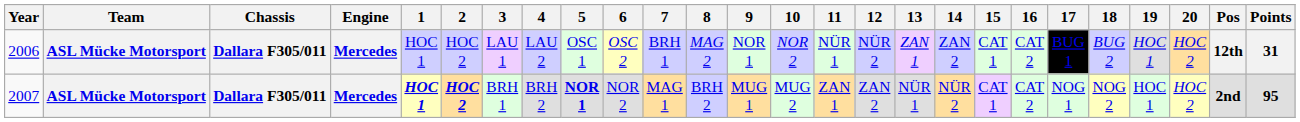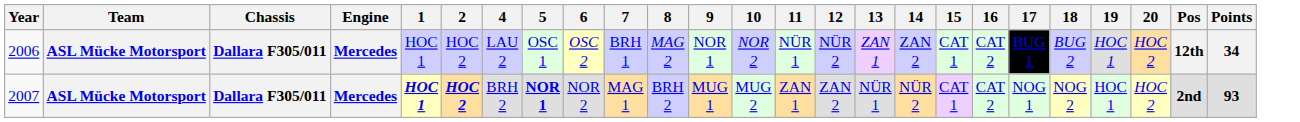 <table class="wikitable" style="text-align:center; font-size:85%">
 <tr>
 <th>Year</th>
 <th>Team</th>
 <th>Chassis</th>
 <th>Engine</th>
 <th>1</th>
 <th>2</th>
-<th>3</th>
 <th>4</th>
 <th>5</th>
 <th>6</th>
 <th>7</th>
 <th>8</th>
 <th>9</th>
 <th>10</th>
 <th>11</th>
 <th>12</th>
 <th>13</th>
 <th>14</th>
 <th>15</th>
 <th>16</th>
 <th>17</th>
 <th>18</th>
 <th>19</th>
 <th>20</th>
 <th>Pos</th>
 <th>Points</th>
 </tr>
 <tr>
 <td><a href='#'>2006</a></td>
 <th nowrap><a href='#'>ASL Mücke Motorsport</a></th>
 <th nowrap><a href='#'>Dallara</a> F305/011</th>
 <th nowrap><a href='#'>Mercedes</a></th>
 <td style="background:#CFCFFF;"><a href='#'>HOC<br>1</a><br></td>
 <td style="background:#CFCFFF;"><a href='#'>HOC<br>2</a><br></td>
-<td style="background:#EFCFFF;"><a href='#'>LAU<br>1</a><br></td>
 <td style="background:#CFCFFF;"><a href='#'>LAU<br>2</a><br></td>
 <td style="background:#DFFFDF;"><a href='#'>OSC<br>1</a><br></td>
 <td style="background:#FFFFBF;"><em><a href='#'>OSC<br>2</a></em><br></td>
 <td style="background:#CFCFFF;"><a href='#'>BRH<br>1</a><br></td>
 <td style="background:#CFCFFF;"><em><a href='#'>MAG<br>2</a></em><br></td>
 <td style="background:#DFFFDF;"><a href='#'>NOR<br>1</a><br></td>
 <td style="background:#CFCFFF;"><em><a href='#'>NOR<br>2</a></em><br></td>
 <td style="background:#DFFFDF;"><a href='#'>NÜR<br>1</a><br></td>
 <td style="background:#CFCFFF;"><a href='#'>NÜR<br>2</a><br></td>
 <td style="background:#EFCFFF;"><em><a href='#'>ZAN<br>1</a></em><br></td>
 <td style="background:#CFCFFF;"><a href='#'>ZAN<br>2</a><br></td>
 <td style="background:#DFFFDF;"><a href='#'>CAT<br>1</a><br></td>
 <td style="background:#DFFFDF;"><a href='#'>CAT<br>2</a><br></td>
 <td style="background:#000000; color:white"><a href='#'><span>BUG<br>1</span></a><br></td>
 <td style="background:#CFCFFF;"><em><a href='#'>BUG<br>2</a></em><br></td>
 <td style="background:#DFDFDF;"><em><a href='#'>HOC<br>1</a></em><br></td>
 <td style="background:#FFDF9F;"><em><a href='#'>HOC<br>2</a></em><br></td>
 <th>12th</th>
-<th>31</th>
+<th>34</th>
 </tr>
 <tr>
 <td><a href='#'>2007</a></td>
 <th nowrap><a href='#'>ASL Mücke Motorsport</a></th>
 <th nowrap><a href='#'>Dallara</a> F305/011</th>
 <th nowrap><a href='#'>Mercedes</a></th>
 <td style="background:#FFFFBF;"><strong><em><a href='#'>HOC<br>1</a></em></strong><br></td>
 <td style="background:#FFDF9F;"><strong><em><a href='#'>HOC<br>2</a></em><br></strong></td>
-<td style="background:#DFFFDF;"><a href='#'>BRH<br>1</a><br></td>
 <td style="background:#DFDFDF;"><a href='#'>BRH<br>2</a><br></td>
 <td style="background:#DFDFDF;"><strong><a href='#'>NOR<br>1</a></strong><br></td>
 <td style="background:#DFDFDF;"><a href='#'>NOR<br>2</a><br></td>
 <td style="background:#FFDF9F;"><a href='#'>MAG<br>1</a><br></td>
 <td style="background:#CFCFFF;"><a href='#'>BRH<br>2</a><br></td>
 <td style="background:#FFDF9F;"><a href='#'>MUG<br>1</a><br></td>
 <td style="background:#DFFFDF;"><a href='#'>MUG<br>2</a><br></td>
 <td style="background:#FFDF9F;"><a href='#'>ZAN<br>1</a><br></td>
 <td style="background:#DFDFDF;"><a href='#'>ZAN<br>2</a><br></td>
 <td style="background:#DFDFDF;"><a href='#'>NÜR<br>1</a><br></td>
 <td style="background:#FFDF9F;"><a href='#'>NÜR<br>2</a><br></td>
 <td style="background:#EFCFFF;"><a href='#'>CAT<br>1</a><br></td>
 <td style="background:#DFFFDF;"><a href='#'>CAT<br>2</a><br></td>
 <td style="background:#DFFFDF;"><a href='#'>NOG<br>1</a><br></td>
 <td style="background:#FFFFBF;"><a href='#'>NOG<br>2</a><br></td>
 <td style="background:#DFFFDF;"><a href='#'>HOC<br>1</a><br></td>
 <td style="background:#FFFFBF;"><em><a href='#'>HOC<br>2</a></em><br></td>
 <th style="background:#DFDFDF;">2nd</th>
-<th style="background:#DFDFDF;">95</th>
+<th style="background:#DFDFDF;">93</th>
 </tr>
 </table>
